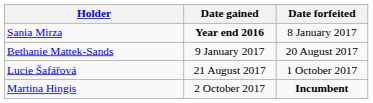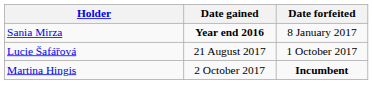 <table class="wikitable" style="font-size:90%">
 <tr>
 <th style="width:220px;"><a href='#'>Holder</a></th>
 <th style="width:110px;">Date gained</th>
 <th style="width:110px;">Date forfeited</th>
 </tr>
 <tr>
 <td> <a href='#'>Sania Mirza</a></td>
 <td style="text-align:center;"><strong>Year end 2016</strong></td>
 <td style="text-align:center;">8 January 2017</td>
 </tr>
 <tr>
-<td> <a href='#'>Bethanie Mattek-Sands</a></td>
-<td style="text-align:center;">9 January 2017</td>
-<td style="text-align:center;">20 August 2017</td>
-</tr>
-<tr>
 <td> <a href='#'>Lucie Šafářová</a></td>
 <td style="text-align:center;">21 August 2017</td>
 <td style="text-align:center;">1 October 2017</td>
 </tr>
 <tr>
 <td> <a href='#'>Martina Hingis</a></td>
 <td style="text-align:center;">2 October 2017</td>
 <td style="text-align:center;"><strong>Incumbent</strong></td>
 </tr>
 </table>
